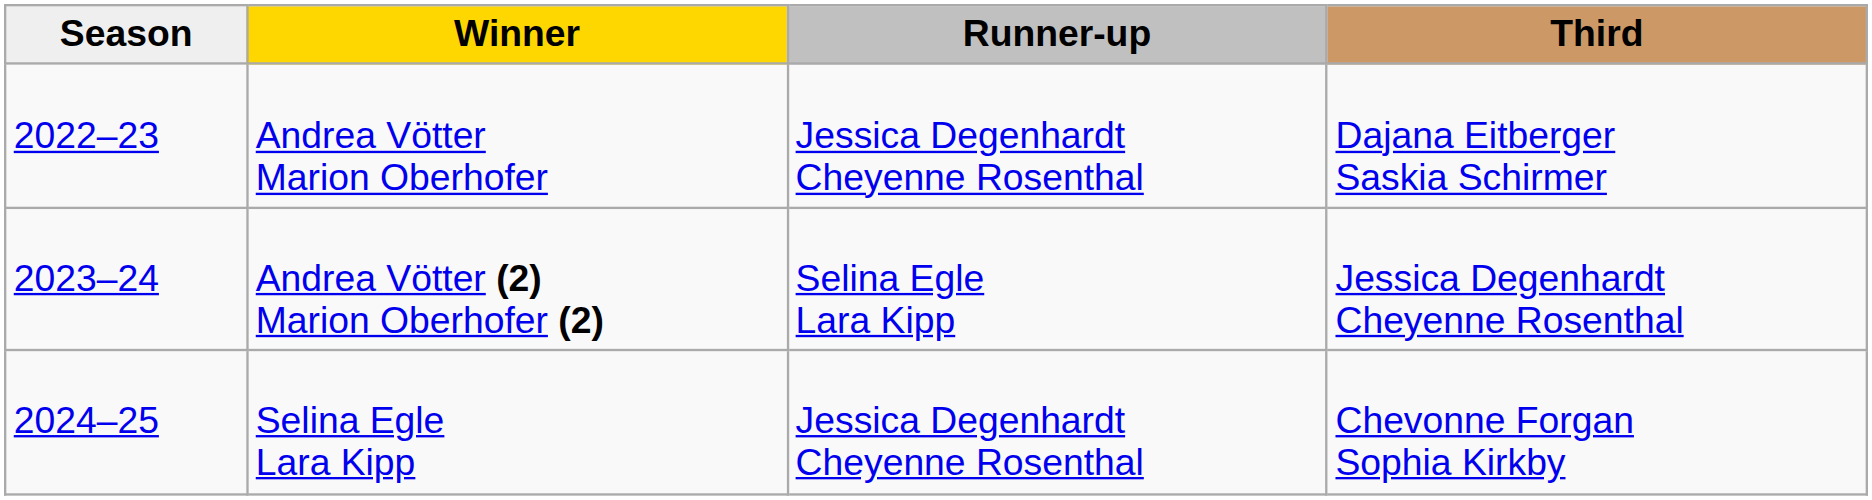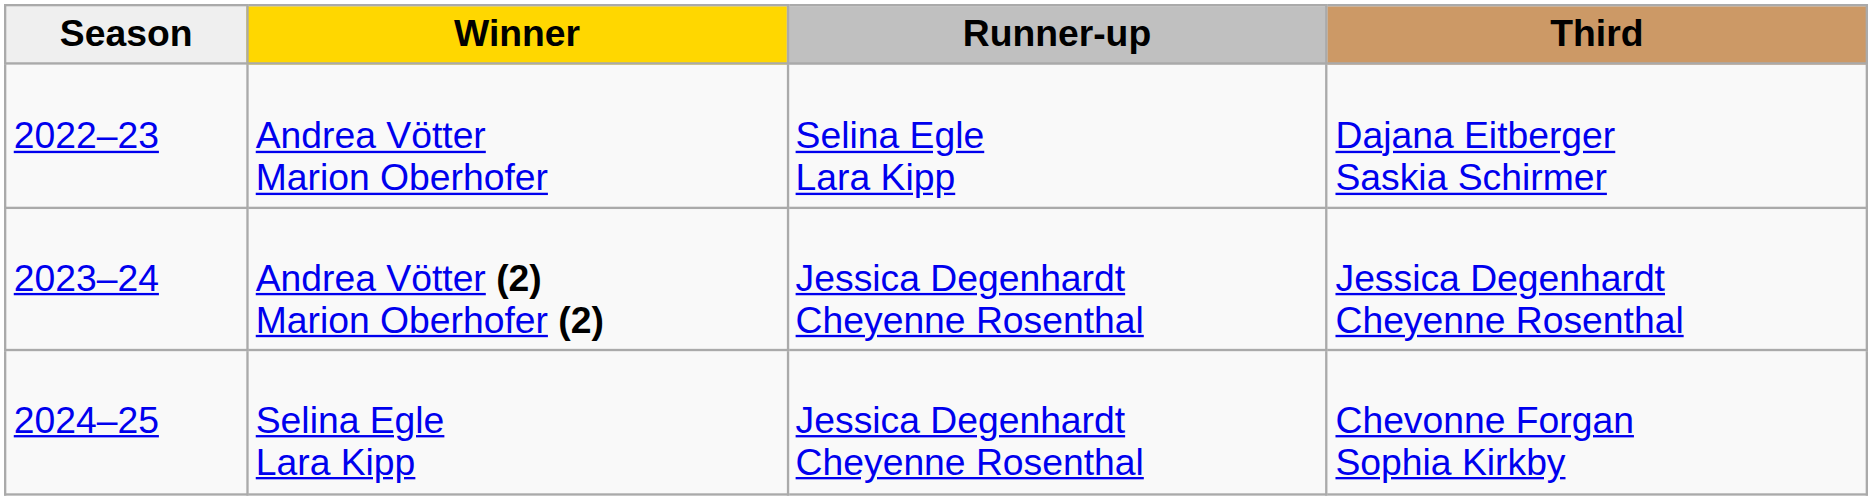 <table class="wikitable sortable" style="width:800px;">
 <tr>
 <th style="width:13%; background:#efefef;">Season</th>
 <th style="width:29%; background:gold">Winner</th>
 <th style="width:29%; background:silver">Runner-up</th>
 <th style="width:29%; background:#CC9966">Third</th>
 </tr>
 <tr>
 <td><a href='#'>2022–23</a></td>
 <td><br><a href='#'>Andrea Vötter</a><br><a href='#'>Marion Oberhofer</a></td>
-<td><br><a href='#'>Jessica Degenhardt</a><br><a href='#'>Cheyenne Rosenthal</a></td>
+<td><br><a href='#'>Selina Egle</a><br><a href='#'>Lara Kipp</a></td>
 <td><br><a href='#'>Dajana Eitberger</a><br><a href='#'>Saskia Schirmer</a></td>
 </tr>
 <tr>
 <td><a href='#'>2023–24</a></td>
 <td><br><a href='#'>Andrea Vötter</a> <strong>(2)</strong><br><a href='#'>Marion Oberhofer</a> <strong>(2)</strong></td>
-<td><br><a href='#'>Selina Egle</a><br><a href='#'>Lara Kipp</a></td>
+<td><br><a href='#'>Jessica Degenhardt</a><br><a href='#'>Cheyenne Rosenthal</a></td>
 <td><br><a href='#'>Jessica Degenhardt</a><br><a href='#'>Cheyenne Rosenthal</a></td>
 </tr>
 <tr>
 <td><a href='#'>2024–25</a></td>
 <td><br><a href='#'>Selina Egle</a><br><a href='#'>Lara Kipp</a></td>
 <td><br><a href='#'>Jessica Degenhardt</a><br><a href='#'>Cheyenne Rosenthal</a></td>
 <td><br><a href='#'>Chevonne Forgan</a><br><a href='#'>Sophia Kirkby</a></td>
 </tr>
 </table>
